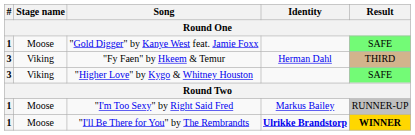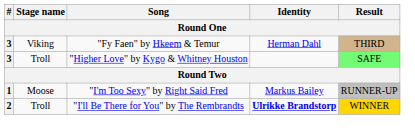 <table class="wikitable plainrowheaders" style="text-align: center;">
 <tr>
 <th>#</th>
 <th>Stage name</th>
 <th>Song</th>
 <th>Identity</th>
 <th>Result</th>
 </tr>
 <tr>
 <th colspan="5">Round One</th>
 </tr>
 <tr>
-<th>1</th>
-<td>Moose</td>
-<td>"<a href='#'>Gold Digger</a>" by <a href='#'>Kanye West</a> feat. <a href='#'>Jamie Foxx</a></td>
-<td></td>
-<td bgcolor="#73FB76">SAFE</td>
-</tr>
-<tr>
 <th>3</th>
 <td>Viking</td>
 <td>"Fy Faen" by <a href='#'>Hkeem</a> & Temur</td>
 <td><a href='#'>Herman Dahl</a></td>
 <td bgcolor=tan>THIRD</td>
 </tr>
 <tr>
 <th>3</th>
-<td>Viking</td>
+<td>Troll</td>
 <td>"<a href='#'>Higher Love</a>" by <a href='#'>Kygo</a> & <a href='#'>Whitney Houston</a></td>
 <td></td>
 <td bgcolor="#73FB76">SAFE</td>
 </tr>
 <tr>
 <th colspan="5">Round Two</th>
 </tr>
 <tr>
 <th>1</th>
 <td>Moose</td>
 <td>"<a href='#'>I'm Too Sexy</a>" by <a href='#'>Right Said Fred</a></td>
 <td><a href='#'>Markus Bailey</a></td>
 <td bgcolor=silver>RUNNER-UP</td>
 </tr>
 <tr>
-<th>1</th>
-<td>Moose</td>
+<th>2</th>
+<td>Troll</td>
 <td>"<a href='#'>I'll Be There for You</a>" by <a href='#'>The Rembrandts</a></td>
 <td><strong><a href='#'>Ulrikke Brandstorp</a></strong></td>
-<td bgcolor=gold><strong>WINNER</strong></td>
+<td bgcolor=gold>WINNER</td>
 </tr>
 </table>
